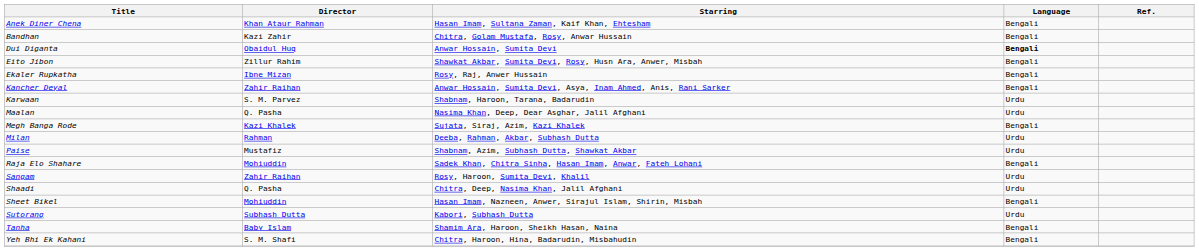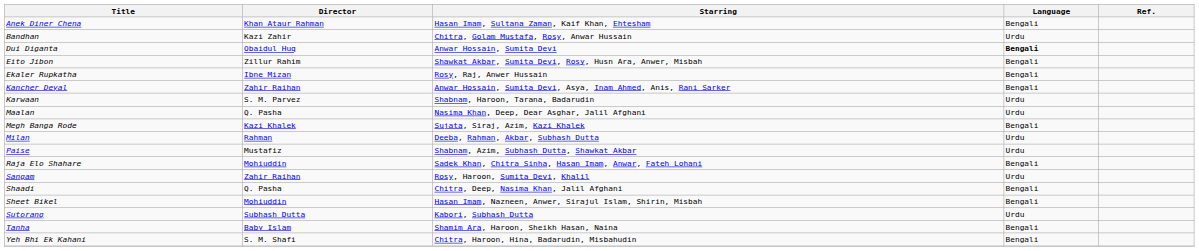 <table class="wikitable sortable" style="width:100%;">
 <tr>
 <th style="width:20%;">Title</th>
 <th style="width:16%;">Director</th>
 <th style="width:48%;">Starring </th>
 <th style="width:8%;">Language</th>
 <th style="width:8%;">Ref.</th>
 </tr>
 <tr>
 <td><em><a href='#'>Anek Diner Chena</a></em></td>
 <td><a href='#'>Khan Ataur Rahman</a></td>
 <td><a href='#'>Hasan Imam</a>, <a href='#'>Sultana Zaman</a>, Kaif Khan, <a href='#'>Ehtesham</a></td>
 <td>Bengali</td>
 <td></td>
 </tr>
 <tr>
 <td><em>Bandhan</em></td>
 <td>Kazi Zahir</td>
 <td><a href='#'>Chitra</a>, <a href='#'>Golam Mustafa</a>, <a href='#'>Rosy</a>, Anwar Hussain</td>
-<td>Bengali</td>
+<td>Urdu</td>
 <td></td>
 </tr>
 <tr>
 <td><em>Dui Diganta</em></td>
 <td><a href='#'>Obaidul Huq</a></td>
 <td><a href='#'>Anwar Hossain</a>, <a href='#'>Sumita Devi</a></td>
 <td><strong>Bengali</strong></td>
 <td></td>
 </tr>
 <tr>
 <td><em>Eito Jibon</em></td>
 <td>Zillur Rahim</td>
 <td><a href='#'>Shawkat Akbar</a>, <a href='#'>Sumita Devi</a>, <a href='#'>Rosy</a>, Husn Ara, Anwer, Misbah</td>
 <td>Bengali</td>
 <td></td>
 </tr>
 <tr>
 <td><em>Ekaler Rupkatha</em></td>
 <td><a href='#'>Ibne Mizan</a></td>
 <td><a href='#'>Rosy</a>, Raj, Anwer Hussain</td>
 <td>Bengali</td>
 <td></td>
 </tr>
 <tr>
 <td><em><a href='#'>Kancher Deyal</a></em></td>
 <td><a href='#'>Zahir Raihan</a></td>
 <td><a href='#'>Anwar Hossain</a>, <a href='#'>Sumita Devi</a>, Asya, <a href='#'>Inam Ahmed</a>, Anis, <a href='#'>Rani Sarker</a></td>
 <td>Bengali</td>
 <td></td>
 </tr>
 <tr>
 <td><em>Karwaan</em></td>
 <td>S. M. Parvez</td>
 <td><a href='#'>Shabnam</a>, Haroon, Tarana, Badarudin</td>
 <td>Urdu</td>
 <td></td>
 </tr>
 <tr>
 <td><em>Maalan</em></td>
 <td>Q. Pasha</td>
 <td><a href='#'>Nasima Khan</a>, Deep, Dear Asghar, Jalil Afghani</td>
 <td>Urdu</td>
 <td></td>
 </tr>
 <tr>
 <td><em>Megh Banga Rode</em></td>
 <td><a href='#'>Kazi Khalek</a></td>
 <td><a href='#'>Sujata</a>, Siraj, Azim, <a href='#'>Kazi Khalek</a></td>
 <td>Bengali</td>
 <td></td>
 </tr>
 <tr>
 <td><em><a href='#'>Milan</a></em></td>
 <td><a href='#'>Rahman</a></td>
 <td><a href='#'>Deeba</a>, <a href='#'>Rahman</a>, <a href='#'>Akbar</a>, <a href='#'>Subhash Dutta</a></td>
 <td>Urdu</td>
 <td></td>
 </tr>
 <tr>
 <td><em><a href='#'>Paise</a></em></td>
 <td>Mustafiz</td>
 <td><a href='#'>Shabnam</a>, Azim, <a href='#'>Subhash Dutta</a>, <a href='#'>Shawkat Akbar</a></td>
 <td>Urdu</td>
 <td></td>
 </tr>
 <tr>
 <td><em>Raja Elo Shahare</em></td>
 <td><a href='#'>Mohiuddin</a></td>
 <td><a href='#'>Sadek Khan</a>, <a href='#'>Chitra Sinha</a>, <a href='#'>Hasan Imam</a>, <a href='#'>Anwar</a>, <a href='#'>Fateh Lohani</a></td>
 <td>Bengali</td>
 <td></td>
 </tr>
 <tr>
 <td><em><a href='#'>Sangam</a></em></td>
 <td><a href='#'>Zahir Raihan</a></td>
 <td><a href='#'>Rosy</a>, Haroon, <a href='#'>Sumita Devi</a>, <a href='#'>Khalil</a></td>
 <td>Urdu</td>
 <td></td>
 </tr>
 <tr>
 <td><em>Shaadi</em></td>
 <td>Q. Pasha</td>
 <td><a href='#'>Chitra</a>, Deep, <a href='#'>Nasima Khan</a>, Jalil Afghani</td>
-<td>Urdu</td>
+<td>Bengali</td>
 <td></td>
 </tr>
 <tr>
 <td><em>Sheet Bikel</em></td>
 <td><a href='#'>Mohiuddin</a></td>
 <td><a href='#'>Hasan Imam</a>, Nazneen, Anwer, Sirajul Islam, Shirin, Misbah</td>
 <td>Bengali</td>
 <td></td>
 </tr>
 <tr>
 <td><em><a href='#'>Sutorang</a></em></td>
 <td><a href='#'>Subhash Dutta</a></td>
 <td><a href='#'>Kabori</a>, <a href='#'>Subhash Dutta</a></td>
 <td>Urdu</td>
 <td></td>
 </tr>
 <tr>
 <td><em><a href='#'>Tanha</a></em></td>
 <td><a href='#'>Baby Islam</a></td>
 <td><a href='#'>Shamim Ara</a>, Haroon, Sheikh Hasan, Naina</td>
 <td>Bengali</td>
 <td></td>
 </tr>
 <tr>
 <td><em>Yeh Bhi Ek Kahani</em></td>
 <td>S. M. Shafi</td>
 <td><a href='#'>Chitra</a>, Haroon, Hina, Badarudin, Misbahudin</td>
 <td>Bengali</td>
 <td></td>
 </tr>
 <tr>
 </tr>
 </table>
